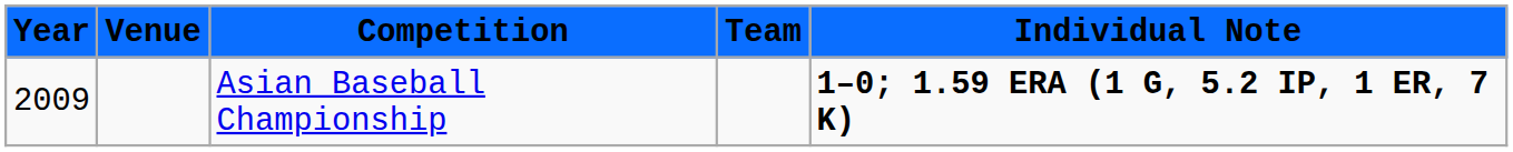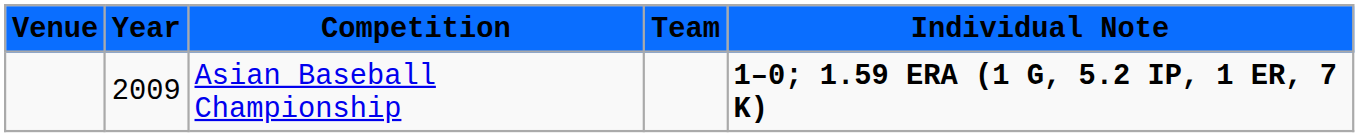 <table class="wikitable">
 <tr>
+<th style="background:#0A6EFF"><span>Venue</span></th>
 <th style="background:#0A6EFF"><span>Year</span></th>
-<th style="background:#0A6EFF"><span>Venue</span></th>
 <th style="background:#0A6EFF"><span>Competition</span></th>
 <th style="background:#0A6EFF"><span>Team</span></th>
 <th style="background:#0A6EFF"><span>Individual Note</span></th>
 </tr>
 <tr>
+<td></td>
 <td>2009</td>
-<td></td>
 <td><a href='#'>Asian Baseball Championship</a></td>
 <td style="text-align:center"></td>
 <td><strong>1–0; 1.59 ERA (1 G, 5.2 IP, 1 ER, 7 K)</strong></td>
 </tr>
 </table>
